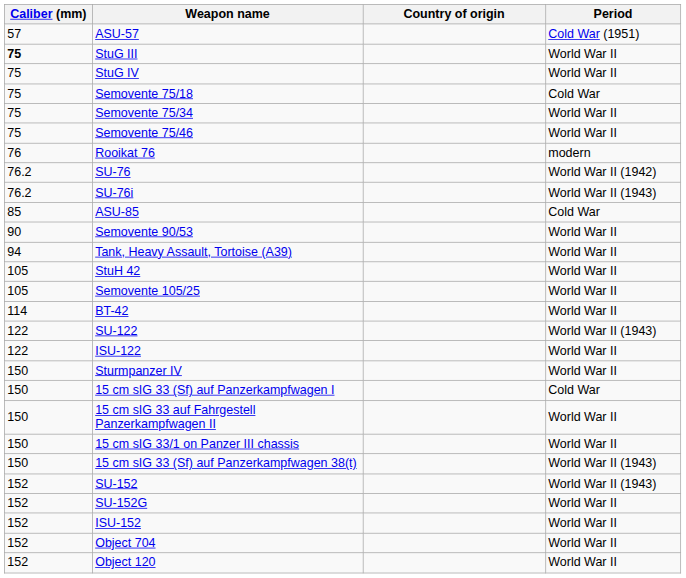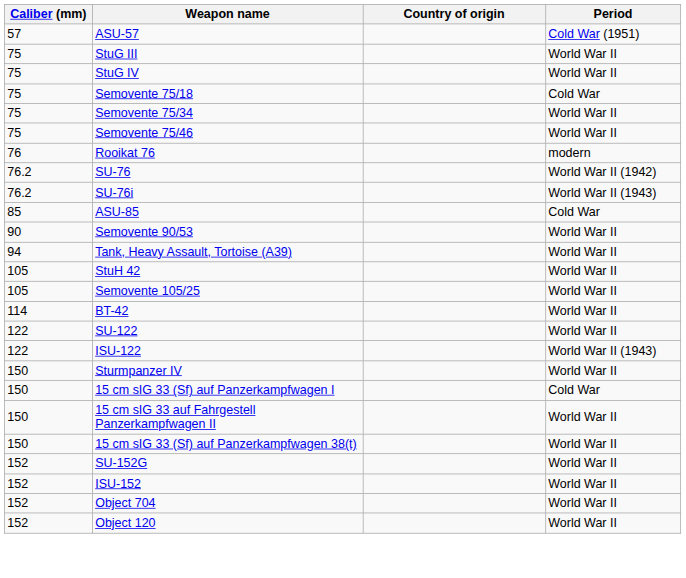 <table class="wikitable sortable">
 <tr>
 <th width=13%><a href='#'>Caliber</a> (mm)</th>
 <th width=40%>Weapon name</th>
 <th width=27%>Country of origin</th>
 <th width=20%>Period</th>
 </tr>
 <tr>
 <td>57</td>
 <td><a href='#'>ASU-57</a></td>
 <td></td>
 <td><a href='#'>Cold War</a> (1951)</td>
 </tr>
 <tr>
-<td><strong>75</strong></td>
+<td>75</td>
 <td><a href='#'>StuG III</a></td>
 <td></td>
 <td>World War II</td>
 </tr>
 <tr>
 <td>75</td>
 <td><a href='#'>StuG IV</a></td>
 <td></td>
 <td>World War II</td>
 </tr>
 <tr>
 <td>75</td>
 <td><a href='#'>Semovente 75/18</a></td>
 <td></td>
 <td>Cold War</td>
 </tr>
 <tr>
 <td>75</td>
 <td><a href='#'>Semovente 75/34</a></td>
 <td></td>
 <td>World War II</td>
 </tr>
 <tr>
 <td>75</td>
 <td><a href='#'>Semovente 75/46</a></td>
 <td></td>
 <td>World War II</td>
 </tr>
 <tr>
 <td>76</td>
 <td><a href='#'>Rooikat 76</a></td>
 <td></td>
 <td>modern</td>
 </tr>
 <tr>
 <td>76.2</td>
 <td><a href='#'>SU-76</a></td>
 <td></td>
 <td>World War II (1942)</td>
 </tr>
 <tr>
 <td>76.2</td>
 <td><a href='#'>SU-76i</a></td>
 <td></td>
 <td>World War II (1943)</td>
 </tr>
 <tr>
 <td>85</td>
 <td><a href='#'>ASU-85</a></td>
 <td></td>
 <td>Cold War</td>
 </tr>
 <tr>
 <td>90</td>
 <td><a href='#'>Semovente 90/53</a></td>
 <td></td>
 <td>World War II</td>
 </tr>
 <tr>
 <td>94</td>
 <td><a href='#'>Tank, Heavy Assault, Tortoise (A39)</a></td>
 <td></td>
 <td>World War II</td>
 </tr>
 <tr>
 <td>105</td>
 <td><a href='#'>StuH 42</a></td>
 <td></td>
 <td>World War II</td>
 </tr>
 <tr>
 <td>105</td>
 <td><a href='#'>Semovente 105/25</a></td>
 <td></td>
 <td>World War II</td>
 </tr>
 <tr>
 <td>114</td>
 <td><a href='#'>BT-42</a></td>
 <td></td>
 <td>World War II</td>
 </tr>
 <tr>
 <td>122</td>
 <td><a href='#'>SU-122</a></td>
 <td></td>
-<td>World War II (1943)</td>
+<td>World War II</td>
 </tr>
 <tr>
 <td>122</td>
 <td><a href='#'>ISU-122</a></td>
 <td></td>
-<td>World War II</td>
+<td>World War II (1943)</td>
 </tr>
 <tr>
 <td>150</td>
 <td><a href='#'>Sturmpanzer IV</a></td>
 <td></td>
 <td>World War II</td>
 </tr>
 <tr>
 <td>150</td>
 <td><a href='#'>15 cm sIG 33 (Sf) auf Panzerkampfwagen I</a></td>
 <td></td>
 <td>Cold War</td>
 </tr>
 <tr>
 <td>150</td>
 <td><a href='#'>15 cm sIG 33 auf Fahrgestell Panzerkampfwagen II</a></td>
 <td></td>
 <td>World War II</td>
 </tr>
 <tr>
 <td>150</td>
-<td><a href='#'>15 cm sIG 33/1 on Panzer III chassis</a></td>
+<td><a href='#'>15 cm sIG 33 (Sf) auf Panzerkampfwagen 38(t)</a></td>
 <td></td>
 <td>World War II</td>
-</tr>
-<tr>
-<td>150</td>
-<td><a href='#'>15 cm sIG 33 (Sf) auf Panzerkampfwagen 38(t)</a></td>
-<td></td>
-<td>World War II (1943)</td>
-</tr>
-<tr>
-<td>152</td>
-<td><a href='#'>SU-152</a></td>
-<td></td>
-<td>World War II (1943)</td>
 </tr>
 <tr>
 <td>152</td>
 <td><a href='#'>SU-152G</a></td>
 <td></td>
 <td>World War II</td>
 </tr>
 <tr>
 <td>152</td>
 <td><a href='#'>ISU-152</a></td>
 <td></td>
 <td>World War II</td>
 </tr>
 <tr>
 <td>152</td>
 <td><a href='#'>Object 704</a></td>
 <td></td>
 <td>World War II</td>
 </tr>
 <tr>
 <td>152</td>
 <td><a href='#'>Object 120</a></td>
 <td></td>
 <td>World War II</td>
 </tr>
 </table>
